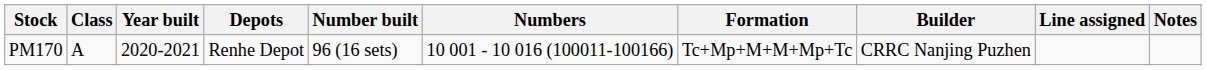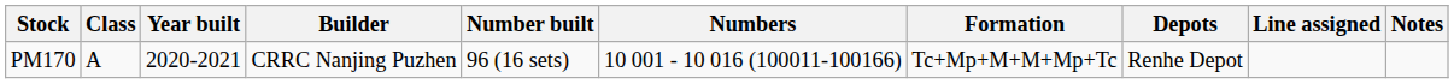 <table class="wikitable sortable" style="font-size: 95%;" |>
 <tr>
 <th>Stock</th>
 <th>Class</th>
 <th>Year built</th>
-<th>Depots</th>
+<th>Builder</th>
 <th>Number built</th>
 <th>Numbers</th>
 <th>Formation</th>
-<th>Builder</th>
+<th>Depots</th>
 <th>Line assigned</th>
 <th>Notes</th>
 </tr>
 <tr bo,>
 <td>PM170</td>
 <td>A</td>
 <td>2020-2021</td>
-<td>Renhe Depot</td>
+<td>CRRC Nanjing Puzhen</td>
 <td>96 (16 sets)</td>
 <td>10 001 - 10 016 (100011-100166)</td>
 <td>Tc+Mp+M+M+Mp+Tc</td>
-<td>CRRC Nanjing Puzhen</td>
+<td>Renhe Depot</td>
 <td></td>
 <td></td>
 </tr>
 </table>
